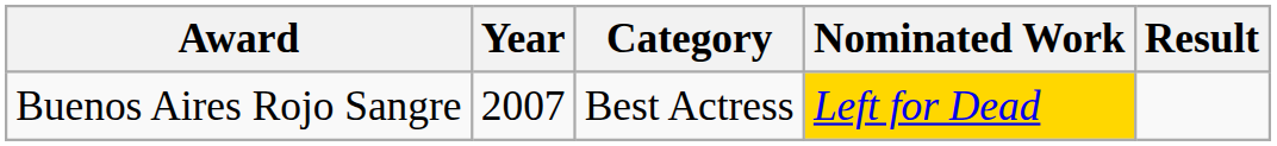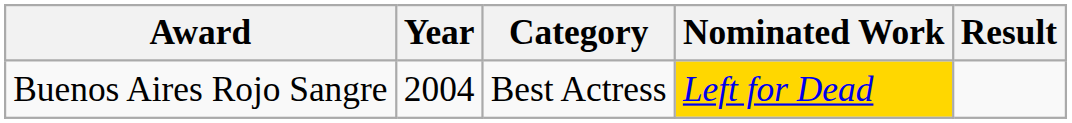 <table class="wikitable sortable">
 <tr>
 <th>Award</th>
 <th>Year</th>
 <th>Category</th>
 <th>Nominated Work</th>
 <th>Result</th>
 </tr>
 <tr>
 <td>Buenos Aires Rojo Sangre</td>
-<td>2007</td>
+<td>2004</td>
 <td>Best Actress</td>
 <td style="background: gold;"><em><a href='#'>Left for Dead</a></em></td>
 <td></td>
 </tr>
 </table>
